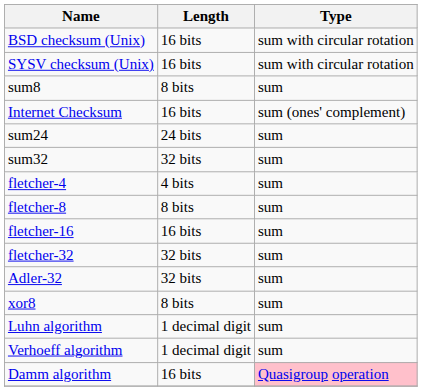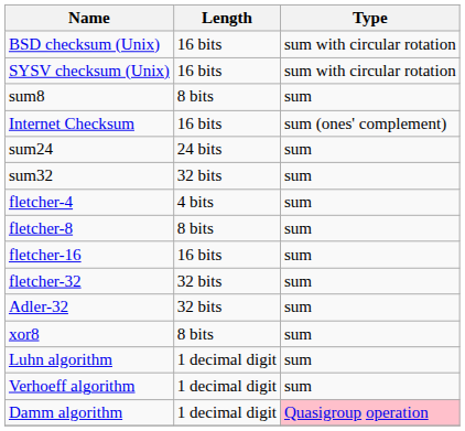 <table class="wikitable sortable mw-collapsible">
 <tr>
 <th>Name</th>
 <th>Length</th>
 <th>Type</th>
 </tr>
 <tr>
 <td><a href='#'>BSD checksum (Unix)</a></td>
 <td>16 bits</td>
 <td>sum with circular rotation</td>
 </tr>
 <tr>
 <td><a href='#'>SYSV checksum (Unix)</a></td>
 <td>16 bits</td>
 <td>sum with circular rotation</td>
 </tr>
 <tr>
 <td>sum8</td>
 <td>8 bits</td>
 <td>sum</td>
 </tr>
 <tr>
 <td><a href='#'>Internet Checksum</a></td>
 <td>16 bits</td>
 <td>sum (ones' complement)</td>
 </tr>
 <tr>
 <td>sum24</td>
 <td>24 bits</td>
 <td>sum</td>
 </tr>
 <tr>
 <td>sum32</td>
 <td>32 bits</td>
 <td>sum</td>
 </tr>
 <tr>
 <td><a href='#'>fletcher-4</a></td>
 <td>4 bits</td>
 <td>sum</td>
 </tr>
 <tr>
 <td><a href='#'>fletcher-8</a></td>
 <td>8 bits</td>
 <td>sum</td>
 </tr>
 <tr>
 <td><a href='#'>fletcher-16</a></td>
 <td>16 bits</td>
 <td>sum</td>
 </tr>
 <tr>
 <td><a href='#'>fletcher-32</a></td>
 <td>32 bits</td>
 <td>sum</td>
 </tr>
 <tr>
 <td><a href='#'>Adler-32</a></td>
 <td>32 bits</td>
 <td>sum</td>
 </tr>
 <tr>
 <td><a href='#'>xor8</a></td>
 <td>8 bits</td>
 <td>sum</td>
 </tr>
 <tr>
 <td><a href='#'>Luhn algorithm</a></td>
 <td>1 decimal digit</td>
 <td>sum</td>
 </tr>
 <tr>
 <td><a href='#'>Verhoeff algorithm</a></td>
 <td>1 decimal digit</td>
 <td>sum</td>
 </tr>
 <tr>
 <td><a href='#'>Damm algorithm</a></td>
-<td>16 bits</td>
+<td>1 decimal digit</td>
 <td style="background: pink;"><a href='#'>Quasigroup</a> <a href='#'>operation</a></td>
 </tr>
 <tr>
 </tr>
 </table>
